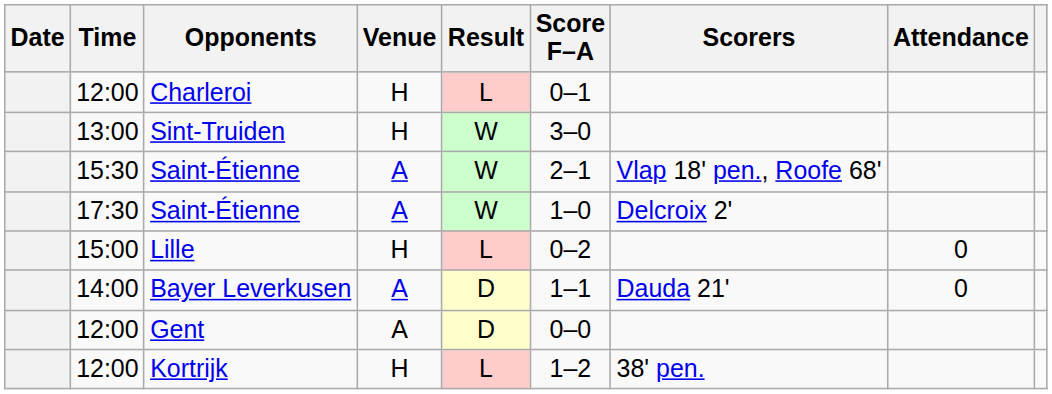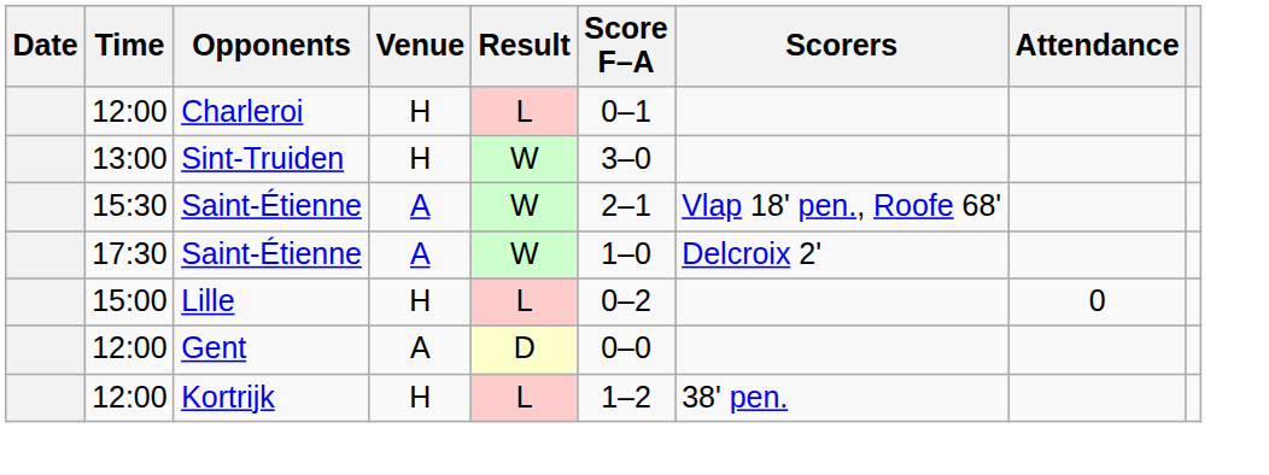 <table class="wikitable plainrowheaders sortable" style="text-align:center">
 <tr>
 <th scope="col">Date</th>
 <th scope="col">Time</th>
 <th scope="col">Opponents</th>
 <th scope="col">Venue</th>
 <th scope="col">Result</th>
 <th scope="col">Score<br>F–A</th>
 <th scope="col" class="unsortable">Scorers</th>
 <th scope="col">Attendance</th>
 <th scope="col" class="unsortable"></th>
 </tr>
 <tr>
 <th scope=row></th>
 <td>12:00</td>
 <td align="left"><a href='#'>Charleroi</a></td>
 <td>H</td>
 <td style="background-color:#FFCCCC">L</td>
 <td>0–1</td>
 <td></td>
 <td></td>
 <td></td>
 </tr>
 <tr>
 <th scope=row></th>
 <td>13:00</td>
 <td align="left"><a href='#'>Sint-Truiden</a></td>
 <td>H</td>
 <td style="background-color:#CCFFCC">W</td>
 <td>3–0</td>
 <td></td>
 <td></td>
 <td></td>
 </tr>
 <tr>
 <th scope=row></th>
 <td>15:30</td>
 <td align="left"><a href='#'>Saint-Étienne</a></td>
 <td><a href='#'>A</a></td>
 <td style="background-color:#CCFFCC">W</td>
 <td>2–1</td>
 <td align="left"><a href='#'>Vlap</a> 18' <a href='#'>pen.</a>, <a href='#'>Roofe</a> 68'</td>
 <td></td>
 <td></td>
 </tr>
 <tr>
 <th scope=row></th>
 <td>17:30</td>
 <td align="left"><a href='#'>Saint-Étienne</a></td>
 <td><a href='#'>A</a></td>
 <td style="background-color:#CCFFCC">W</td>
 <td>1–0</td>
 <td align="left"><a href='#'>Delcroix</a> 2'</td>
 <td></td>
 <td></td>
 </tr>
 <tr>
 <th scope=row></th>
 <td>15:00</td>
 <td align="left"><a href='#'>Lille</a></td>
 <td>H</td>
 <td style="background-color:#FFCCCC">L</td>
 <td>0–2</td>
 <td></td>
 <td>0</td>
 <td></td>
 </tr>
 <tr>
 <th scope=row></th>
-<td>14:00</td>
-<td align="left"><a href='#'>Bayer Leverkusen</a></td>
-<td><a href='#'>A</a></td>
-<td style="background-color:#FFFFCC">D</td>
-<td>1–1</td>
-<td align="left"><a href='#'>Dauda</a> 21'</td>
-<td>0</td>
-<td></td>
-</tr>
-<tr>
-<th scope=row></th>
 <td>12:00</td>
 <td align="left"><a href='#'>Gent</a></td>
 <td>A</td>
 <td style="background-color:#FFFFCC">D</td>
 <td>0–0</td>
 <td></td>
 <td></td>
 <td></td>
 </tr>
 <tr>
 <th scope=row></th>
 <td>12:00</td>
 <td align="left"><a href='#'>Kortrijk</a></td>
 <td>H</td>
 <td style="background-color:#FFCCCC">L</td>
 <td>1–2</td>
 <td align="left">38' <a href='#'>pen.</a></td>
 <td></td>
 <td></td>
 </tr>
 </table>
